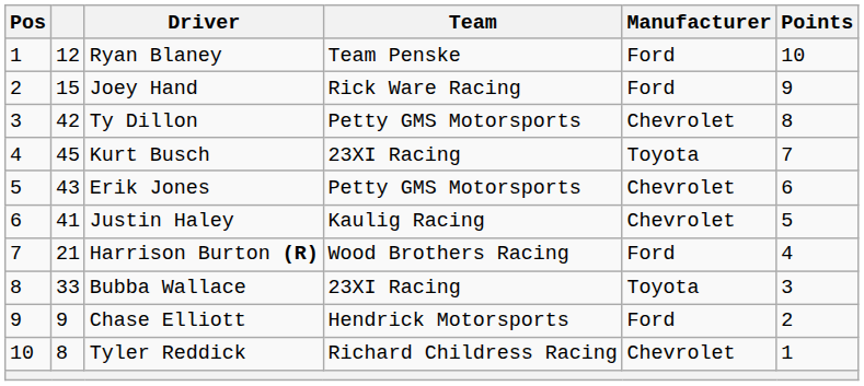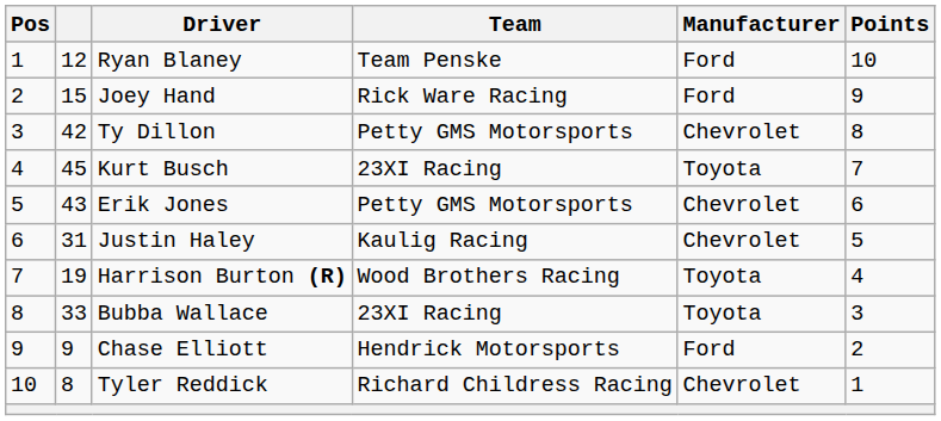 <table class="wikitable" style="font-size:98%">
 <tr>
 <th>Pos</th>
 <th></th>
 <th>Driver</th>
 <th>Team</th>
 <th>Manufacturer</th>
 <th>Points</th>
 </tr>
 <tr>
 <td>1</td>
 <td>12</td>
 <td>Ryan Blaney</td>
 <td>Team Penske</td>
 <td>Ford</td>
 <td>10</td>
 </tr>
 <tr>
 <td>2</td>
 <td>15</td>
 <td>Joey Hand</td>
 <td>Rick Ware Racing</td>
 <td>Ford</td>
 <td>9</td>
 </tr>
 <tr>
 <td>3</td>
 <td>42</td>
 <td>Ty Dillon</td>
 <td>Petty GMS Motorsports</td>
 <td>Chevrolet</td>
 <td>8</td>
 </tr>
 <tr>
 <td>4</td>
 <td>45</td>
 <td>Kurt Busch</td>
 <td>23XI Racing</td>
 <td>Toyota</td>
 <td>7</td>
 </tr>
 <tr>
 <td>5</td>
 <td>43</td>
 <td>Erik Jones</td>
 <td>Petty GMS Motorsports</td>
 <td>Chevrolet</td>
 <td>6</td>
 </tr>
 <tr>
 <td>6</td>
-<td>41</td>
+<td>31</td>
 <td>Justin Haley</td>
 <td>Kaulig Racing</td>
 <td>Chevrolet</td>
 <td>5</td>
 </tr>
 <tr>
 <td>7</td>
-<td>21</td>
+<td>19</td>
 <td>Harrison Burton <strong>(R)</strong></td>
 <td>Wood Brothers Racing</td>
-<td>Ford</td>
+<td>Toyota</td>
 <td>4</td>
 </tr>
 <tr>
 <td>8</td>
 <td>33</td>
 <td>Bubba Wallace</td>
 <td>23XI Racing</td>
 <td>Toyota</td>
 <td>3</td>
 </tr>
 <tr>
 <td>9</td>
 <td>9</td>
 <td>Chase Elliott</td>
 <td>Hendrick Motorsports</td>
 <td>Ford</td>
 <td>2</td>
 </tr>
 <tr>
 <td>10</td>
 <td>8</td>
 <td>Tyler Reddick</td>
 <td>Richard Childress Racing</td>
 <td>Chevrolet</td>
 <td>1</td>
 </tr>
 <tr>
 <th colspan="6"></th>
 </tr>
 </table>
